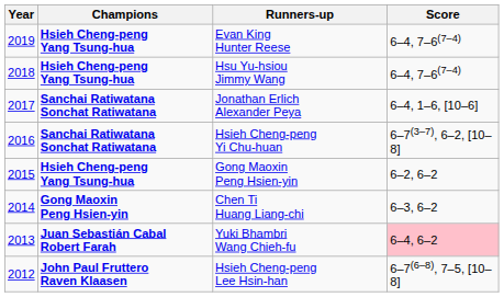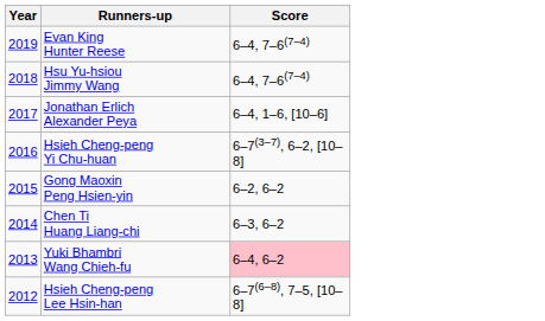 <table class="wikitable" style="font-size:90%">
 <tr>
 <th>Year</th>
-<th width="200">Champions</th>
 <th width="200">Runners-up</th>
 <th width="125">Score</th>
 </tr>
 <tr>
 <td><a href='#'>2019</a></td>
-<td> <strong><a href='#'>Hsieh Cheng-peng</a></strong> <br>  <strong><a href='#'>Yang Tsung-hua</a></strong></td>
 <td> <a href='#'>Evan King</a> <br>  <a href='#'>Hunter Reese</a></td>
 <td>6–4, 7–6<sup>(7–4)</sup></td>
 </tr>
 <tr>
 <td><a href='#'>2018</a></td>
-<td> <strong><a href='#'>Hsieh Cheng-peng</a></strong> <br>  <strong><a href='#'>Yang Tsung-hua</a></strong></td>
 <td> <a href='#'>Hsu Yu-hsiou</a> <br>  <a href='#'>Jimmy Wang</a></td>
 <td>6–4, 7–6<sup>(7–4)</sup></td>
 </tr>
 <tr>
 <td><a href='#'>2017</a></td>
-<td> <strong><a href='#'>Sanchai Ratiwatana</a></strong> <br>  <strong><a href='#'>Sonchat Ratiwatana</a></strong></td>
 <td> <a href='#'>Jonathan Erlich</a> <br>  <a href='#'>Alexander Peya</a></td>
 <td>6–4, 1–6, [10–6]</td>
 </tr>
 <tr>
 <td><a href='#'>2016</a></td>
-<td> <strong><a href='#'>Sanchai Ratiwatana</a></strong> <br>  <strong><a href='#'>Sonchat Ratiwatana</a></strong></td>
 <td> <a href='#'>Hsieh Cheng-peng</a> <br>  <a href='#'>Yi Chu-huan</a></td>
 <td>6–7<sup>(3–7)</sup>, 6–2, [10–8]</td>
 </tr>
 <tr>
 <td><a href='#'>2015</a></td>
-<td> <strong><a href='#'>Hsieh Cheng-peng</a></strong> <br>  <strong><a href='#'>Yang Tsung-hua</a></strong></td>
 <td> <a href='#'>Gong Maoxin</a> <br>  <a href='#'>Peng Hsien-yin</a></td>
 <td>6–2, 6–2</td>
 </tr>
 <tr>
 <td><a href='#'>2014</a></td>
-<td> <strong><a href='#'>Gong Maoxin</a></strong> <br>  <strong><a href='#'>Peng Hsien-yin</a></strong></td>
 <td> <a href='#'>Chen Ti</a> <br>  <a href='#'>Huang Liang-chi</a></td>
 <td>6–3, 6–2</td>
 </tr>
 <tr>
 <td><a href='#'>2013</a></td>
-<td> <strong><a href='#'>Juan Sebastián Cabal</a></strong> <br>  <strong><a href='#'>Robert Farah</a></strong></td>
 <td> <a href='#'>Yuki Bhambri</a> <br>  <a href='#'>Wang Chieh-fu</a></td>
 <td style="background: pink;">6–4, 6–2</td>
 </tr>
 <tr>
 <td><a href='#'>2012</a></td>
-<td> <strong><a href='#'>John Paul Fruttero</a></strong> <br>  <strong><a href='#'>Raven Klaasen</a></strong></td>
 <td> <a href='#'>Hsieh Cheng-peng</a> <br>  <a href='#'>Lee Hsin-han</a></td>
 <td>6–7<sup>(6–8)</sup>, 7–5, [10–8]</td>
 </tr>
 </table>
